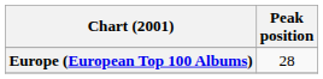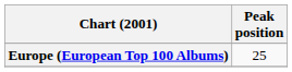 <table class="wikitable sortable plainrowheaders" style="text-align:center">
 <tr>
 <th scope="col">Chart (2001)</th>
 <th scope="col">Peak<br>position</th>
 </tr>
 <tr>
 </tr>
 <tr>
 </tr>
 <tr>
 </tr>
 <tr>
 </tr>
 <tr>
 </tr>
 <tr>
 <th scope="row">Europe (<a href='#'>European Top 100 Albums</a>)</th>
-<td>28</td>
+<td>25</td>
 </tr>
 <tr>
 </tr>
 <tr>
 </tr>
 <tr>
 </tr>
 <tr>
 </tr>
 <tr>
 </tr>
 <tr>
 </tr>
 <tr>
 </tr>
 <tr>
 </tr>
 <tr>
 </tr>
 <tr>
 </tr>
 <tr>
 </tr>
 <tr>
 </tr>
 </table>
